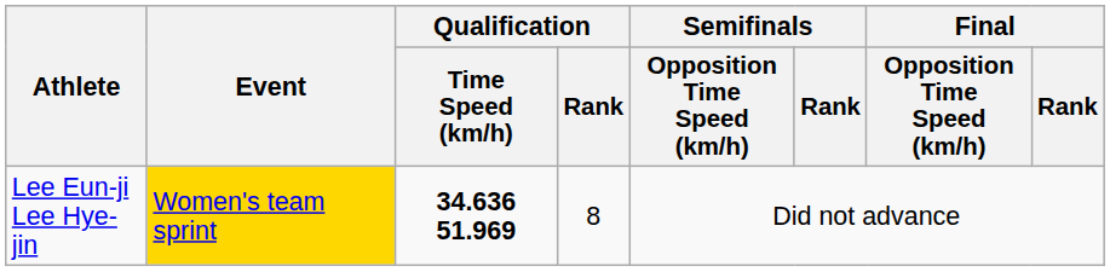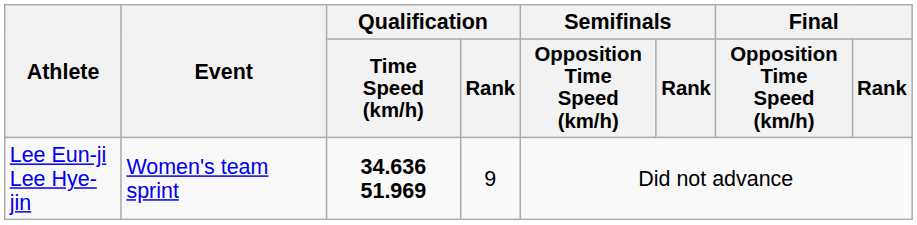 <table class="wikitable" style="font-size:90%">
 <tr>
 <th rowspan=2>Athlete</th>
 <th rowspan=2>Event</th>
 <th colspan=2>Qualification</th>
 <th colspan=2>Semifinals</th>
 <th colspan=2>Final</th>
 </tr>
 <tr style="font-size:95%">
 <th>Time<br>Speed (km/h)</th>
 <th>Rank</th>
 <th>Opposition<br>Time<br>Speed (km/h)</th>
 <th>Rank</th>
 <th>Opposition<br>Time<br>Speed (km/h)</th>
 <th>Rank</th>
 </tr>
 <tr align=center>
 <td align=left><a href='#'>Lee Eun-ji</a><br><a href='#'>Lee Hye-jin</a></td>
-<td align=left style="background: gold;"><a href='#'>Women's team sprint</a></td>
+<td align=left><a href='#'>Women's team sprint</a></td>
 <td><strong>34.636<br>51.969</strong></td>
-<td>8</td>
+<td>9</td>
 <td colspan=4>Did not advance</td>
 </tr>
 </table>
